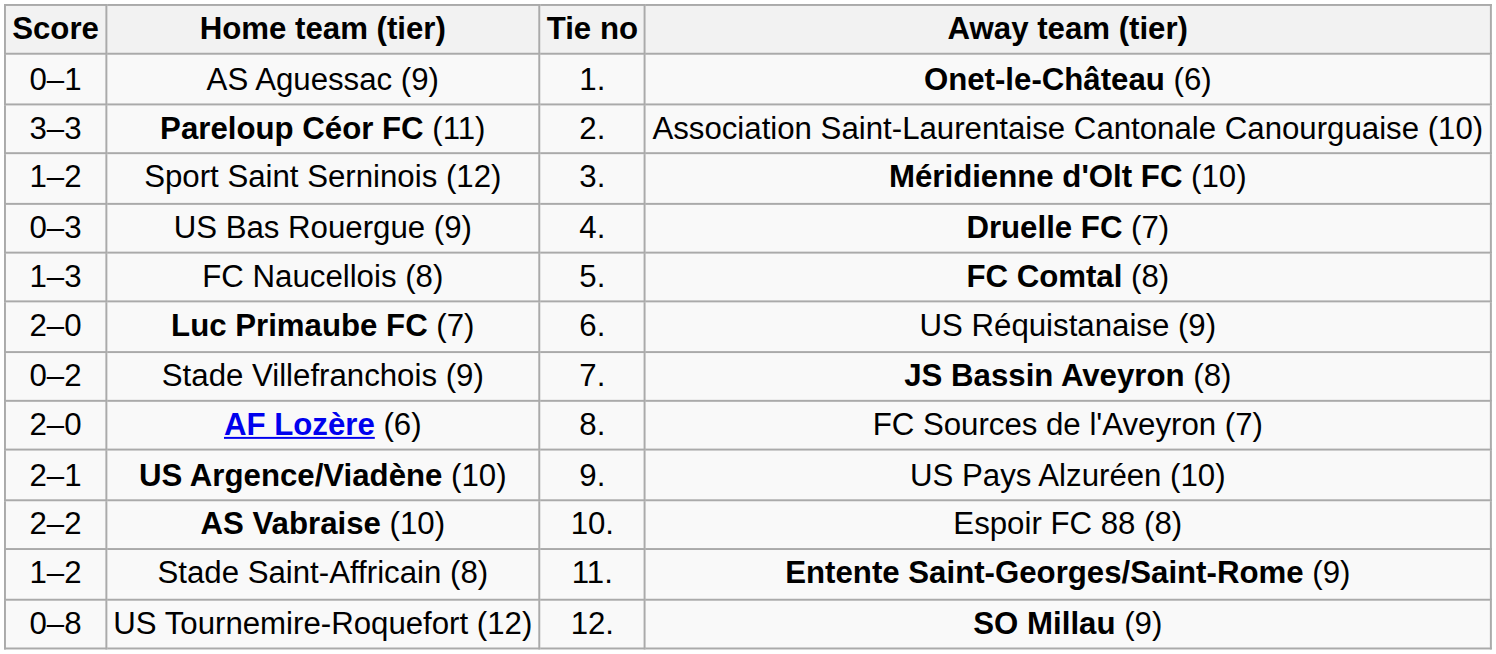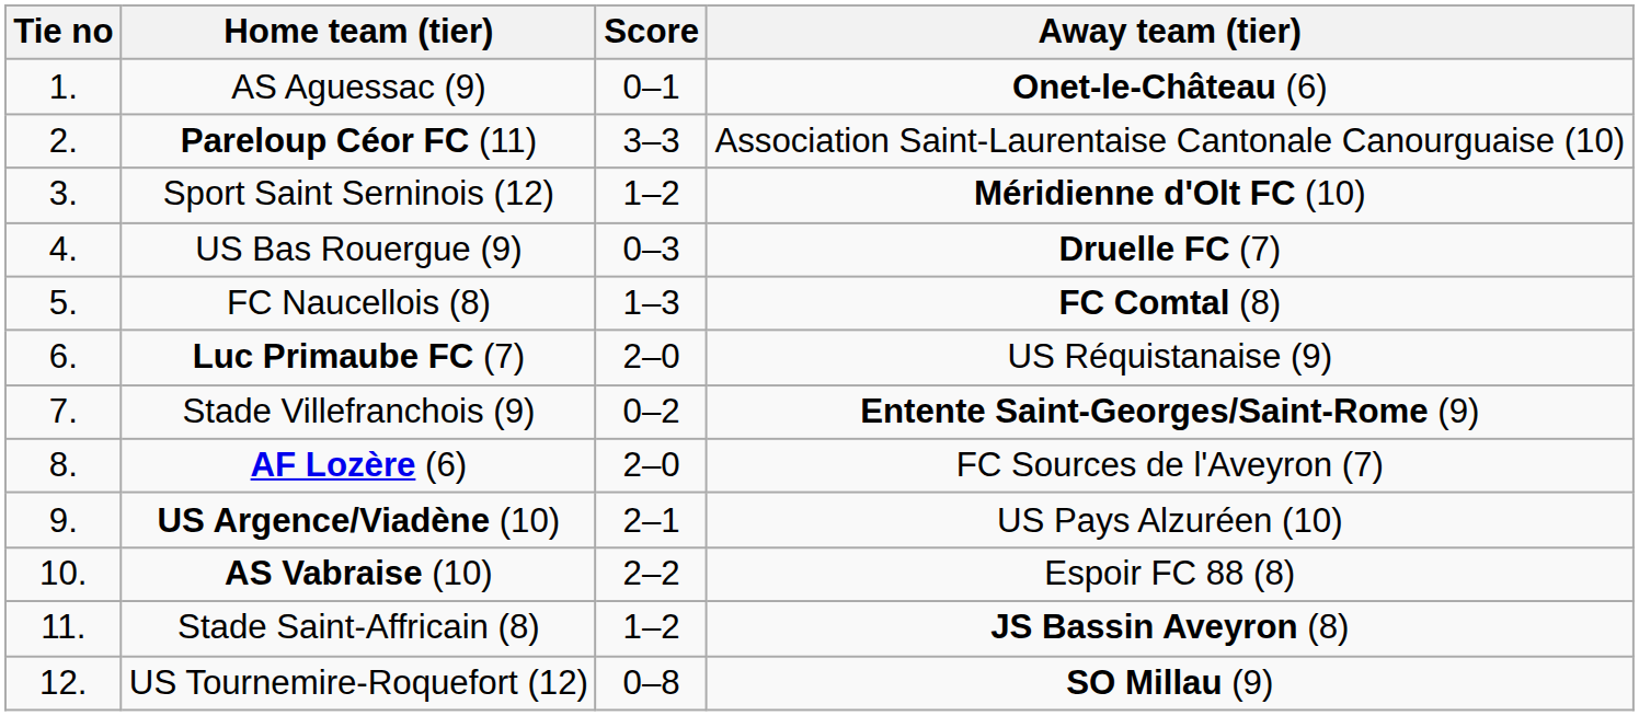 <table class="wikitable" style="text-align: center">
 <tr>
+<th>Tie no</th>
+<th>Home team (tier)</th>
 <th>Score</th>
-<th>Home team (tier)</th>
-<th>Tie no</th>
 <th>Away team (tier)</th>
 </tr>
 <tr>
+<td>1.</td>
+<td>AS Aguessac (9)</td>
 <td>0–1</td>
-<td>AS Aguessac (9)</td>
-<td>1.</td>
 <td><strong>Onet-le-Château</strong> (6)</td>
 </tr>
 <tr>
+<td>2.</td>
+<td><strong>Pareloup Céor FC</strong> (11)</td>
 <td>3–3 </td>
-<td><strong>Pareloup Céor FC</strong> (11)</td>
-<td>2.</td>
 <td>Association Saint-Laurentaise Cantonale Canourguaise (10)</td>
 </tr>
 <tr>
+<td>3.</td>
+<td>Sport Saint Serninois (12)</td>
 <td>1–2</td>
-<td>Sport Saint Serninois (12)</td>
-<td>3.</td>
 <td><strong>Méridienne d'Olt FC</strong> (10)</td>
 </tr>
 <tr>
+<td>4.</td>
+<td>US Bas Rouergue (9)</td>
 <td>0–3</td>
-<td>US Bas Rouergue (9)</td>
-<td>4.</td>
 <td><strong>Druelle FC</strong> (7)</td>
 </tr>
 <tr>
+<td>5.</td>
+<td>FC Naucellois (8)</td>
 <td>1–3</td>
-<td>FC Naucellois (8)</td>
-<td>5.</td>
 <td><strong>FC Comtal</strong> (8)</td>
 </tr>
 <tr>
+<td>6.</td>
+<td><strong>Luc Primaube FC</strong> (7)</td>
 <td>2–0</td>
-<td><strong>Luc Primaube FC</strong> (7)</td>
-<td>6.</td>
 <td>US Réquistanaise (9)</td>
 </tr>
 <tr>
+<td>7.</td>
+<td>Stade Villefranchois (9)</td>
 <td>0–2</td>
-<td>Stade Villefranchois (9)</td>
-<td>7.</td>
+<td><strong>Entente Saint-Georges/Saint-Rome</strong> (9)</td>
+</tr>
+<tr>
+<td>8.</td>
+<td><strong><a href='#'>AF Lozère</a></strong> (6)</td>
+<td>2–0</td>
+<td>FC Sources de l'Aveyron (7)</td>
+</tr>
+<tr>
+<td>9.</td>
+<td><strong>US Argence/Viadène</strong> (10)</td>
+<td>2–1</td>
+<td>US Pays Alzuréen (10)</td>
+</tr>
+<tr>
+<td>10.</td>
+<td><strong>AS Vabraise</strong> (10)</td>
+<td>2–2 </td>
+<td>Espoir FC 88 (8)</td>
+</tr>
+<tr>
+<td>11.</td>
+<td>Stade Saint-Affricain (8)</td>
+<td>1–2</td>
 <td><strong>JS Bassin Aveyron</strong> (8)</td>
 </tr>
 <tr>
-<td>2–0</td>
-<td><strong><a href='#'>AF Lozère</a></strong> (6)</td>
-<td>8.</td>
-<td>FC Sources de l'Aveyron (7)</td>
-</tr>
-<tr>
-<td>2–1</td>
-<td><strong>US Argence/Viadène</strong> (10)</td>
-<td>9.</td>
-<td>US Pays Alzuréen (10)</td>
-</tr>
-<tr>
-<td>2–2 </td>
-<td><strong>AS Vabraise</strong> (10)</td>
-<td>10.</td>
-<td>Espoir FC 88 (8)</td>
-</tr>
-<tr>
-<td>1–2</td>
-<td>Stade Saint-Affricain (8)</td>
-<td>11.</td>
-<td><strong>Entente Saint-Georges/Saint-Rome</strong> (9)</td>
-</tr>
-<tr>
+<td>12.</td>
+<td>US Tournemire-Roquefort (12)</td>
 <td>0–8</td>
-<td>US Tournemire-Roquefort (12)</td>
-<td>12.</td>
 <td><strong>SO Millau</strong> (9)</td>
 </tr>
 </table>
